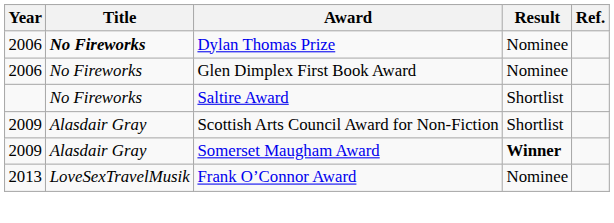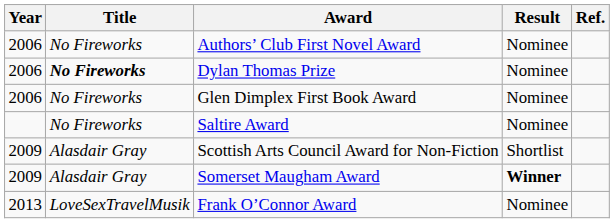 <table class="wikitable">
 <tr>
 <th>Year</th>
 <th>Title</th>
 <th>Award</th>
 <th>Result</th>
 <th>Ref.</th>
+</tr>
+<tr>
+<td>2006</td>
+<td><em>No Fireworks</em></td>
+<td><a href='#'>Authors’ Club First Novel Award</a></td>
+<td>Nominee</td>
+<td></td>
 </tr>
 <tr>
 <td>2006</td>
 <td><strong><em>No Fireworks</em></strong></td>
 <td><a href='#'>Dylan Thomas Prize</a></td>
 <td>Nominee</td>
 <td></td>
 </tr>
 <tr>
 <td>2006</td>
 <td><em>No Fireworks</em></td>
 <td>Glen Dimplex First Book Award</td>
 <td>Nominee</td>
 <td></td>
 </tr>
 <tr>
 <td></td>
 <td><em>No Fireworks</em></td>
 <td><a href='#'>Saltire Award</a></td>
-<td>Shortlist</td>
+<td>Nominee</td>
 <td></td>
 </tr>
 <tr>
 <td>2009</td>
 <td><em>Alasdair Gray</em></td>
 <td>Scottish Arts Council Award for Non-Fiction</td>
 <td>Shortlist</td>
 <td></td>
 </tr>
 <tr>
 <td>2009</td>
 <td><em>Alasdair Gray</em></td>
 <td><a href='#'>Somerset Maugham Award</a></td>
 <td><strong>Winner</strong></td>
 <td></td>
 </tr>
 <tr>
 <td>2013</td>
 <td><em>LoveSexTravelMusik</em></td>
 <td><a href='#'>Frank O’Connor Award</a></td>
 <td>Nominee</td>
 <td></td>
 </tr>
 </table>
